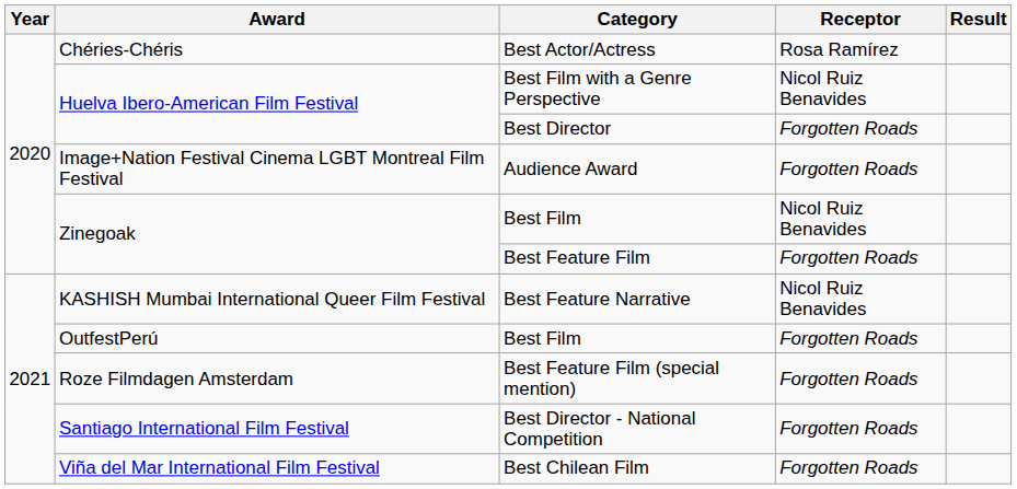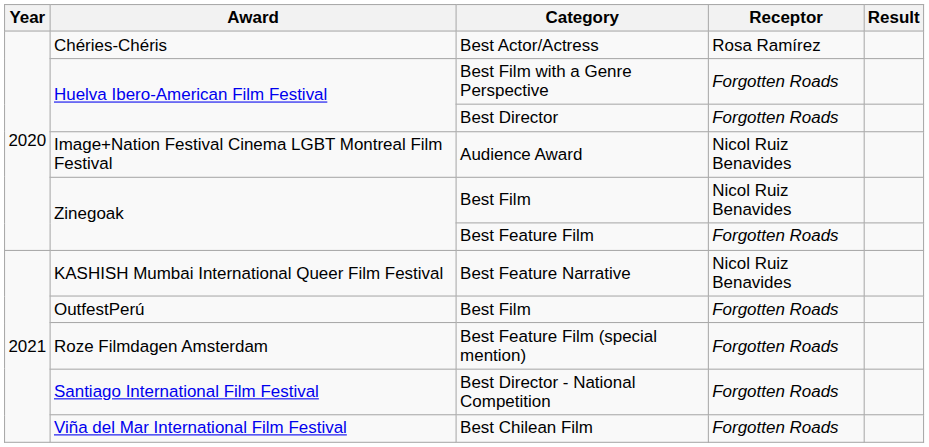 <table class="wikitable plainrowheaders sortable">
 <tr>
 <th>Year</th>
 <th scope="col">Award</th>
 <th scope="col">Category</th>
 <th scope="col">Receptor</th>
 <th scope="col">Result</th>
 </tr>
 <tr>
 <td rowspan="6" align="center">2020</td>
 <td>Chéries-Chéris</td>
 <td>Best Actor/Actress</td>
 <td>Rosa Ramírez</td>
 <td></td>
 </tr>
 <tr>
 <td rowspan="2"><a href='#'>Huelva Ibero-American Film Festival</a></td>
 <td>Best Film with a Genre Perspective</td>
-<td>Nicol Ruiz Benavides</td>
+<td><em>Forgotten Roads</em></td>
 <td></td>
 </tr>
 <tr>
 <td>Best Director</td>
 <td><em>Forgotten Roads</em></td>
 <td></td>
 </tr>
 <tr>
 <td>Image+Nation Festival Cinema LGBT Montreal Film Festival</td>
 <td>Audience Award</td>
-<td><em>Forgotten Roads</em></td>
+<td>Nicol Ruiz Benavides</td>
 <td></td>
 </tr>
 <tr>
 <td rowspan="2">Zinegoak</td>
 <td>Best Film</td>
 <td>Nicol Ruiz Benavides</td>
 <td></td>
 </tr>
 <tr>
 <td>Best Feature Film</td>
 <td><em>Forgotten Roads</em></td>
 <td></td>
 </tr>
 <tr>
 <td rowspan="5" align="center">2021</td>
 <td>KASHISH Mumbai International Queer Film Festival</td>
 <td>Best Feature Narrative</td>
 <td>Nicol Ruiz Benavides</td>
 <td></td>
 </tr>
 <tr>
 <td>OutfestPerú</td>
 <td>Best Film</td>
 <td><em>Forgotten Roads</em></td>
 <td></td>
 </tr>
 <tr>
 <td>Roze Filmdagen Amsterdam</td>
 <td>Best Feature Film (special mention)</td>
 <td><em>Forgotten Roads</em></td>
 <td></td>
 </tr>
 <tr>
 <td><a href='#'>Santiago International Film Festival</a></td>
 <td>Best Director - National Competition</td>
 <td><em>Forgotten Roads</em></td>
 <td></td>
 </tr>
 <tr>
 <td><a href='#'>Viña del Mar International Film Festival</a></td>
 <td>Best Chilean Film</td>
 <td><em>Forgotten Roads</em></td>
 <td></td>
 </tr>
 </table>
